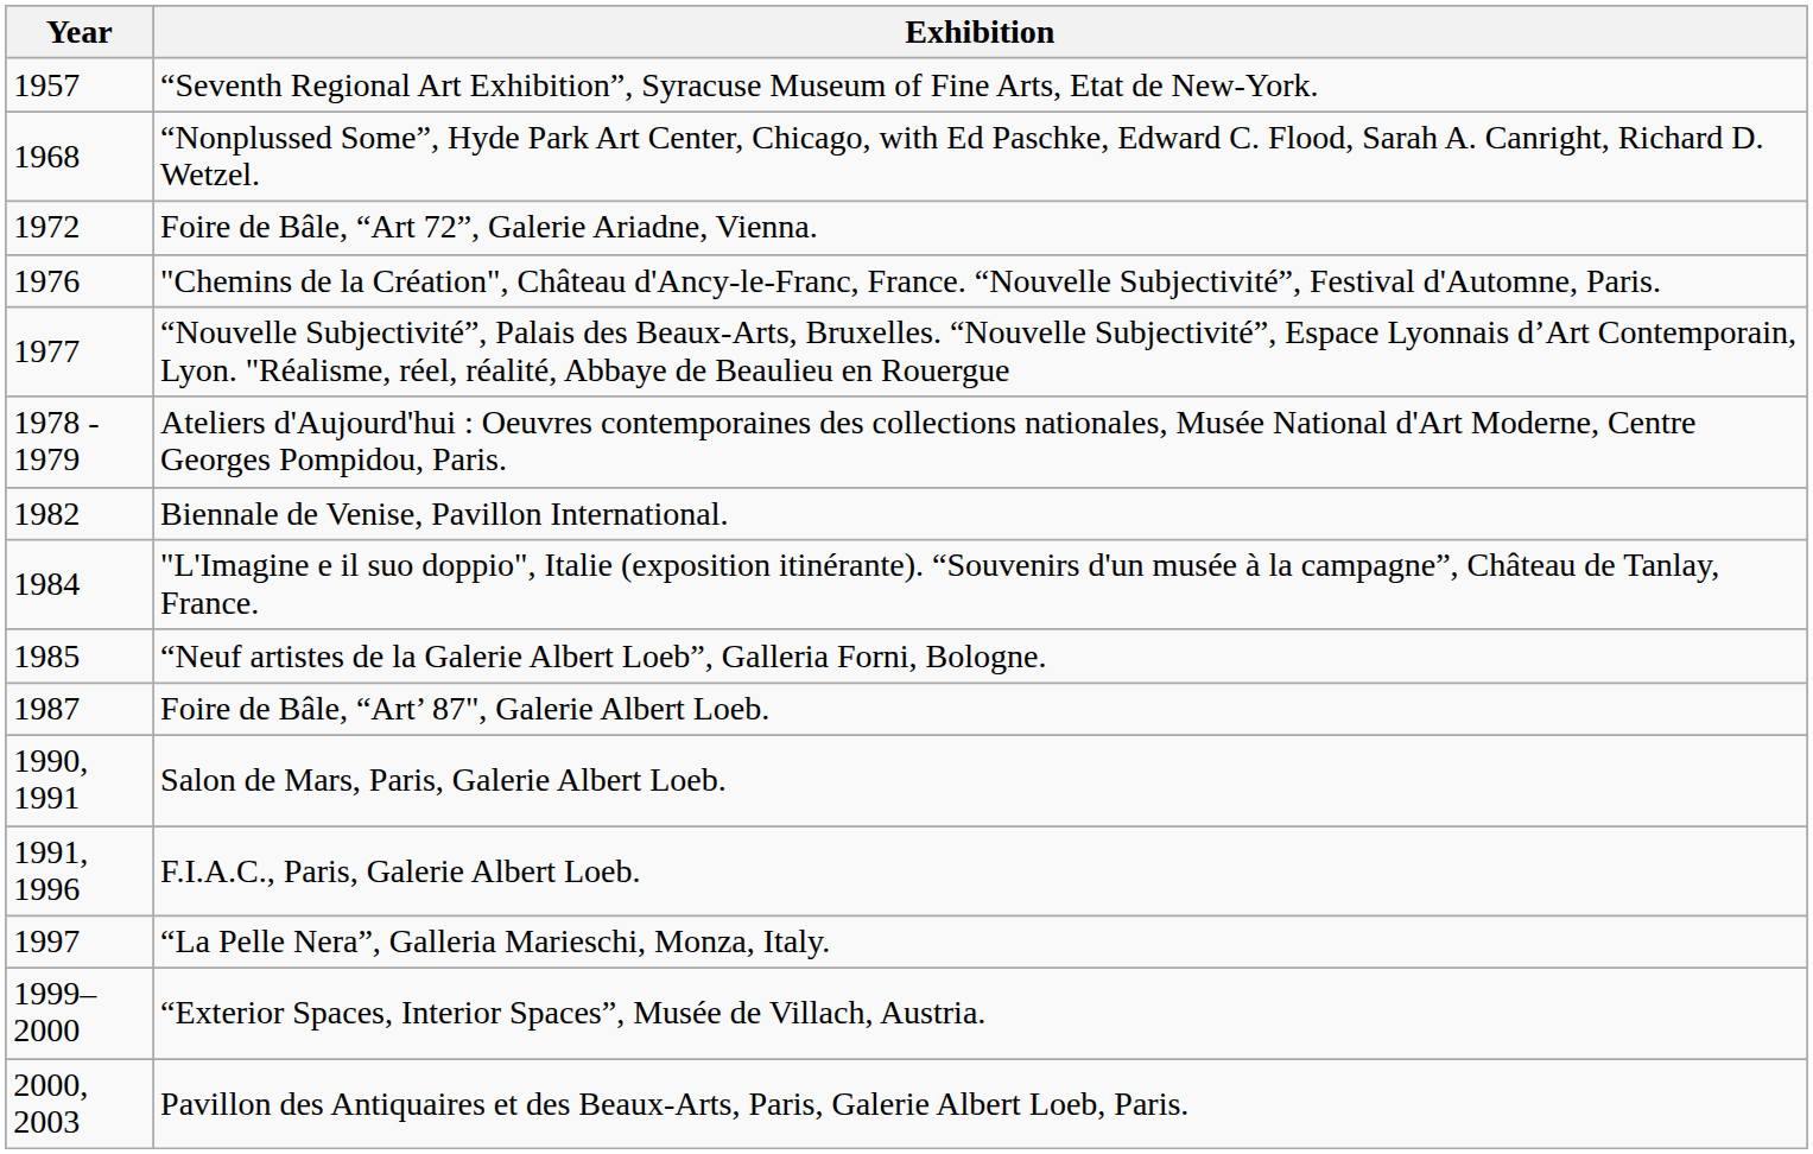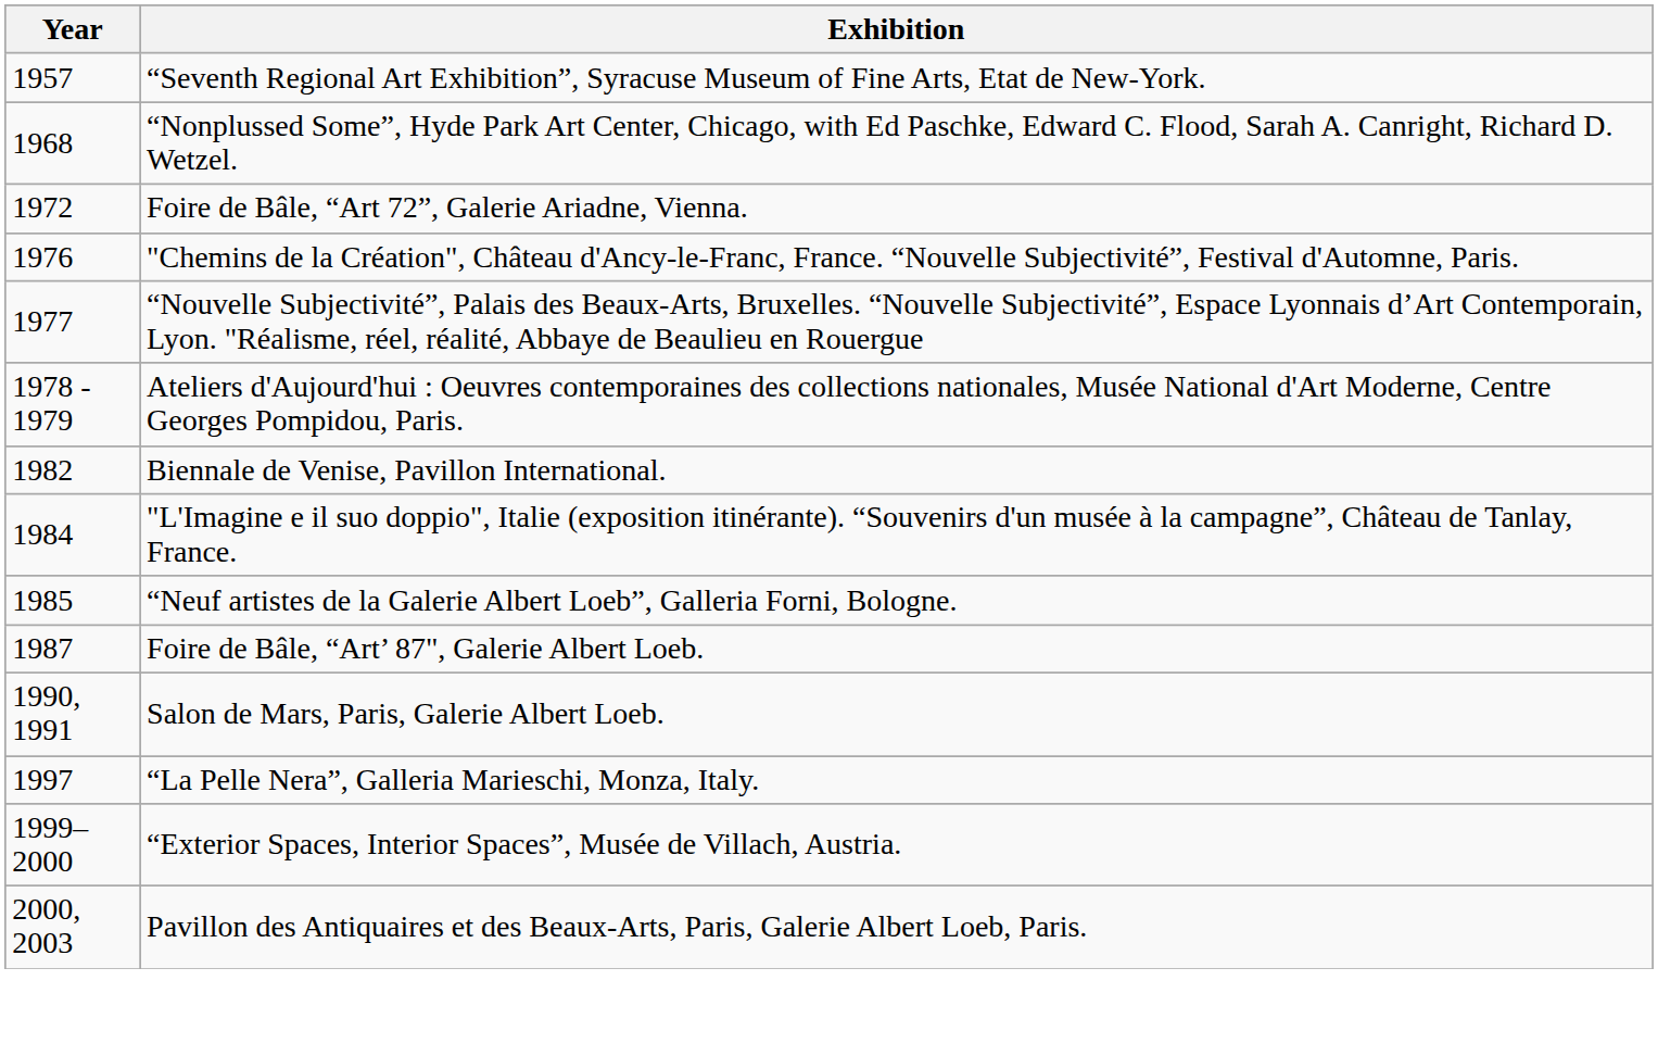 <table class="wikitable">
 <tr>
 <th>Year</th>
 <th>Exhibition</th>
 </tr>
 <tr>
 <td>1957</td>
 <td>“Seventh Regional Art Exhibition”, Syracuse Museum of Fine Arts, Etat de New-York.</td>
 </tr>
 <tr>
 <td>1968</td>
 <td>“Nonplussed Some”, Hyde Park Art Center, Chicago, with Ed Paschke, Edward C. Flood, Sarah A. Canright, Richard D. Wetzel.</td>
 </tr>
 <tr>
 <td>1972</td>
 <td>Foire de Bâle, “Art 72”, Galerie Ariadne, Vienna.</td>
 </tr>
 <tr>
 <td>1976</td>
 <td>"Chemins de la Création", Château d'Ancy-le-Franc, France. “Nouvelle Subjectivité”, Festival d'Automne, Paris.</td>
 </tr>
 <tr>
 <td>1977</td>
 <td>“Nouvelle Subjectivité”, Palais des Beaux-Arts, Bruxelles. “Nouvelle Subjectivité”, Espace Lyonnais d’Art Contemporain, Lyon.  "Réalisme, réel, réalité, Abbaye de Beaulieu en Rouergue</td>
 </tr>
 <tr>
 <td>1978 - 1979</td>
 <td>Ateliers d'Aujourd'hui : Oeuvres contemporaines des collections nationales, Musée National d'Art Moderne, Centre Georges Pompidou, Paris.</td>
 </tr>
 <tr>
 <td>1982</td>
 <td>Biennale de Venise, Pavillon International.</td>
 </tr>
 <tr>
 <td>1984</td>
 <td>"L'Imagine e il suo doppio", Italie (exposition itinérante). “Souvenirs d'un musée à la campagne”, Château de Tanlay, France.</td>
 </tr>
 <tr>
 <td>1985</td>
 <td>“Neuf artistes de la Galerie Albert Loeb”, Galleria Forni, Bologne.</td>
 </tr>
 <tr>
 <td>1987</td>
 <td>Foire de Bâle, “Art’ 87", Galerie Albert Loeb.</td>
 </tr>
 <tr>
 <td>1990, 1991</td>
 <td>Salon de Mars, Paris, Galerie Albert Loeb.</td>
 </tr>
 <tr>
-<td>1991, 1996</td>
-<td>F.I.A.C., Paris, Galerie Albert Loeb.</td>
-</tr>
-<tr>
 <td>1997</td>
 <td>“La Pelle Nera”, Galleria Marieschi, Monza, Italy.</td>
 </tr>
 <tr>
 <td>1999–2000</td>
 <td>“Exterior Spaces, Interior Spaces”, Musée de Villach, Austria.</td>
 </tr>
 <tr>
 <td>2000, 2003</td>
 <td>Pavillon des Antiquaires et des Beaux-Arts, Paris, Galerie Albert Loeb, Paris.</td>
 </tr>
 </table>
